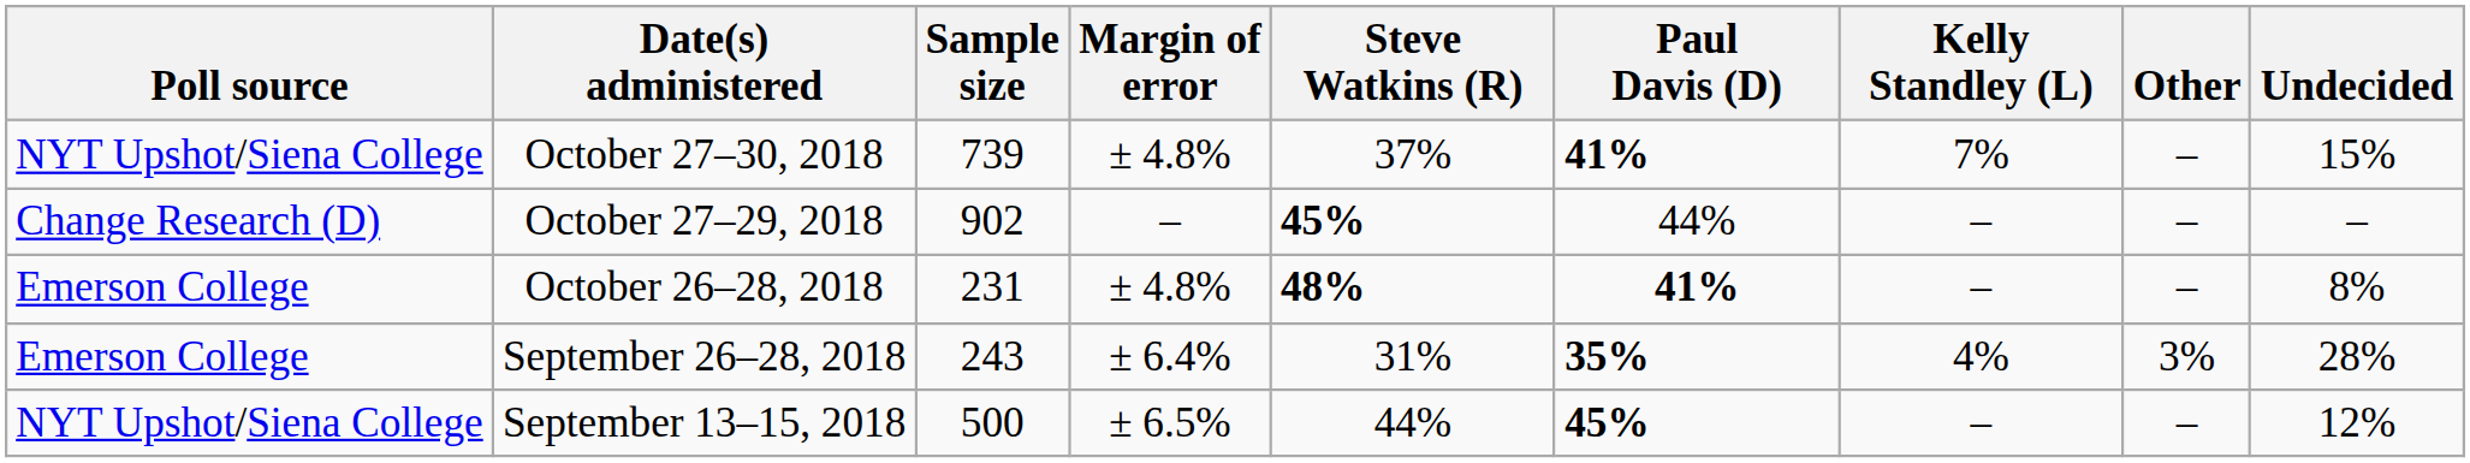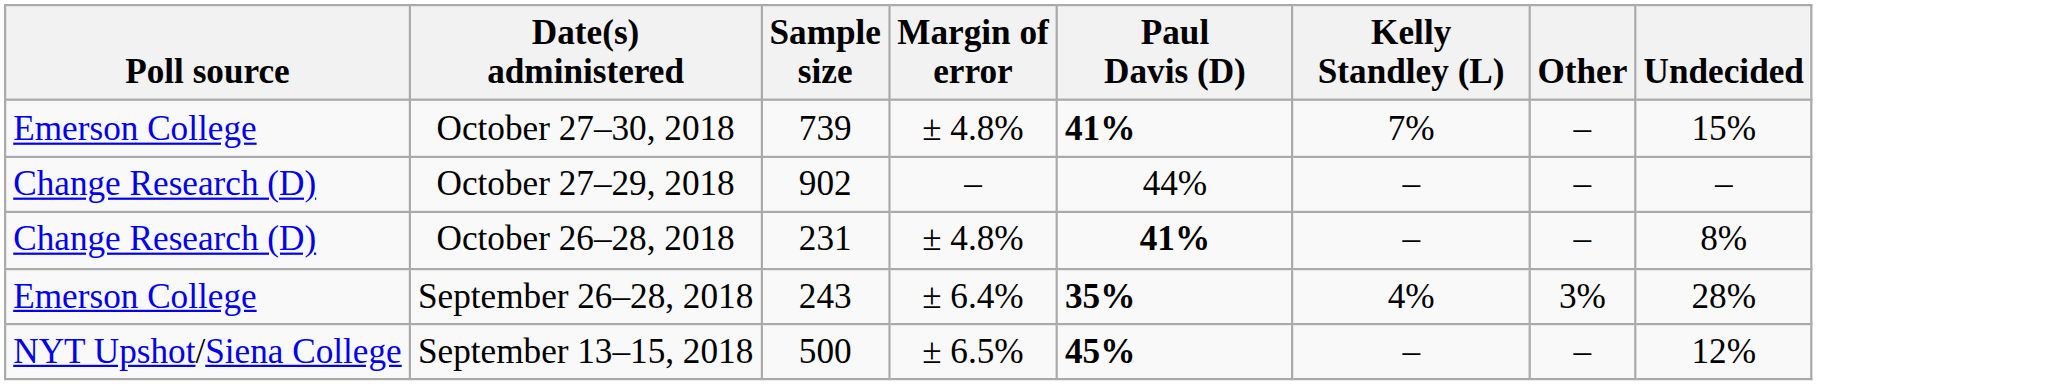 <table class="wikitable">
 <tr valign= bottom>
 <th>Poll source</th>
 <th>Date(s)<br>administered</th>
 <th>Sample<br>size</th>
 <th>Margin of<br>error</th>
-<th style="width:100px;">Steve<br>Watkins (R)</th>
 <th style="width:100px;">Paul<br>Davis (D)</th>
 <th style="width:100px;">Kelly<br>Standley (L)</th>
 <th>Other</th>
 <th>Undecided</th>
 </tr>
 <tr>
-<td><a href='#'>NYT Upshot</a>/<a href='#'>Siena College</a></td>
+<td><a href='#'>Emerson College</a></td>
 <td align=center>October 27–30, 2018</td>
 <td align=center>739</td>
 <td align=center>± 4.8%</td>
-<td align=center>37%</td>
 <td><strong>41%</strong></td>
 <td align=center>7%</td>
 <td align=center>–</td>
 <td align=center>15%</td>
 </tr>
 <tr>
 <td><a href='#'>Change Research (D)</a></td>
 <td align=center>October 27–29, 2018</td>
 <td align=center>902</td>
 <td align=center>–</td>
-<td><strong>45%</strong></td>
 <td align=center>44%</td>
 <td align=center>–</td>
 <td align=center>–</td>
 <td align=center>–</td>
 </tr>
 <tr>
-<td><a href='#'>Emerson College</a></td>
+<td><a href='#'>Change Research (D)</a></td>
 <td align=center>October 26–28, 2018</td>
 <td align=center>231</td>
 <td align=center>± 4.8%</td>
-<td><strong>48%</strong></td>
 <td align=center><strong>41%</strong></td>
 <td align=center>–</td>
 <td align=center>–</td>
 <td align=center>8%</td>
 </tr>
 <tr>
 <td><a href='#'>Emerson College</a></td>
 <td align=center>September 26–28, 2018</td>
 <td align=center>243</td>
 <td align=center>± 6.4%</td>
-<td align=center>31%</td>
 <td><strong>35%</strong></td>
 <td align=center>4%</td>
 <td align=center>3%</td>
 <td align=center>28%</td>
 </tr>
 <tr>
 <td><a href='#'>NYT Upshot</a>/<a href='#'>Siena College</a></td>
 <td align=center>September 13–15, 2018</td>
 <td align=center>500</td>
 <td align=center>± 6.5%</td>
-<td align=center>44%</td>
 <td><strong>45%</strong></td>
 <td align=center>–</td>
 <td align=center>–</td>
 <td align=center>12%</td>
 </tr>
 </table>
